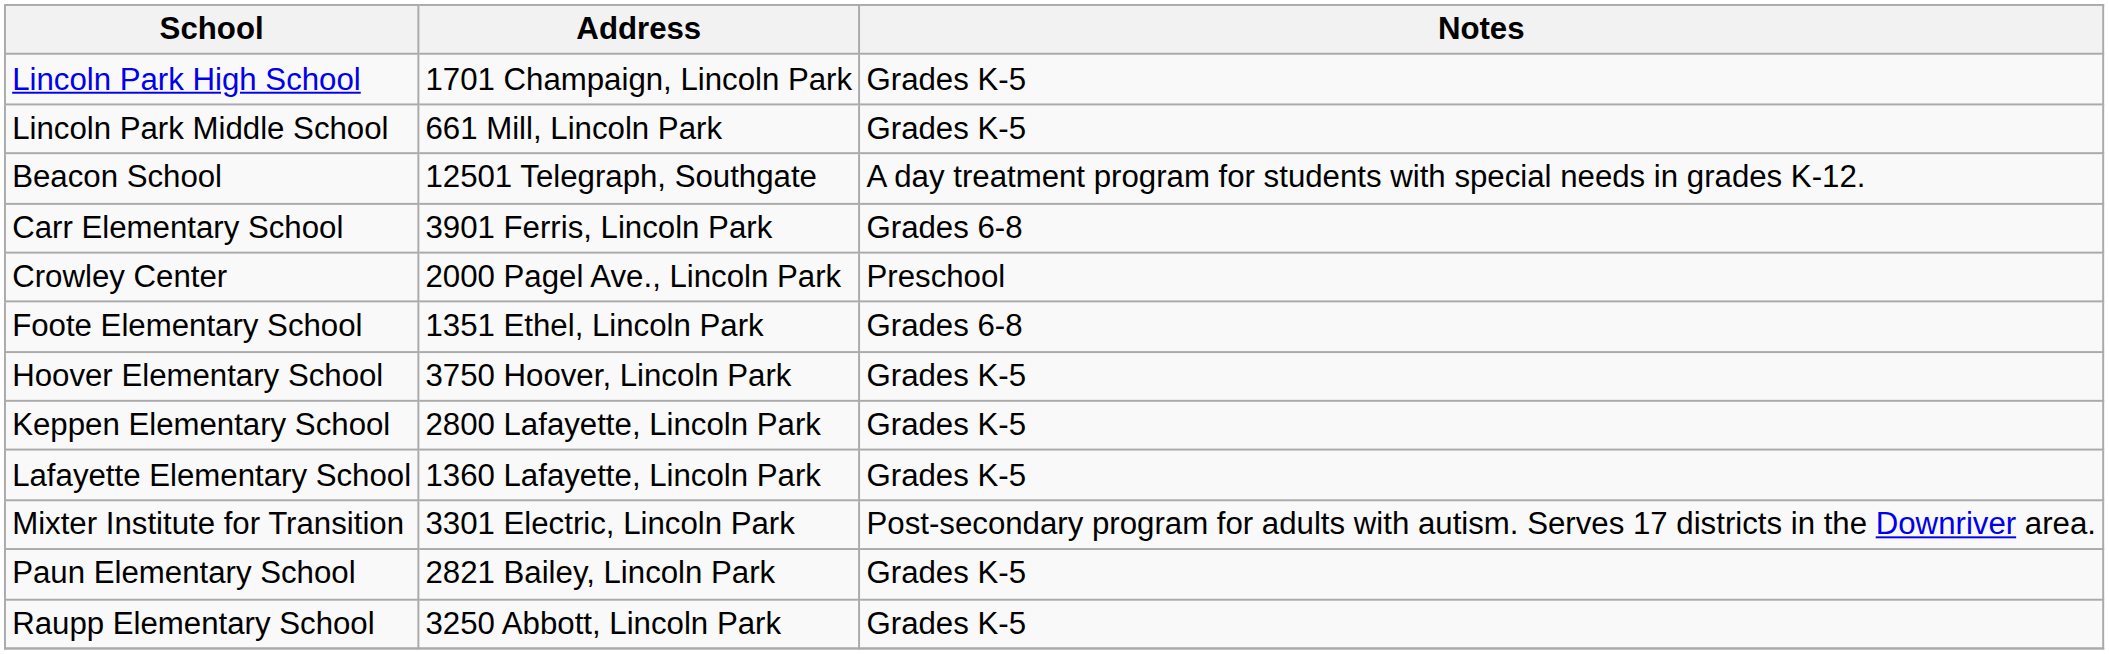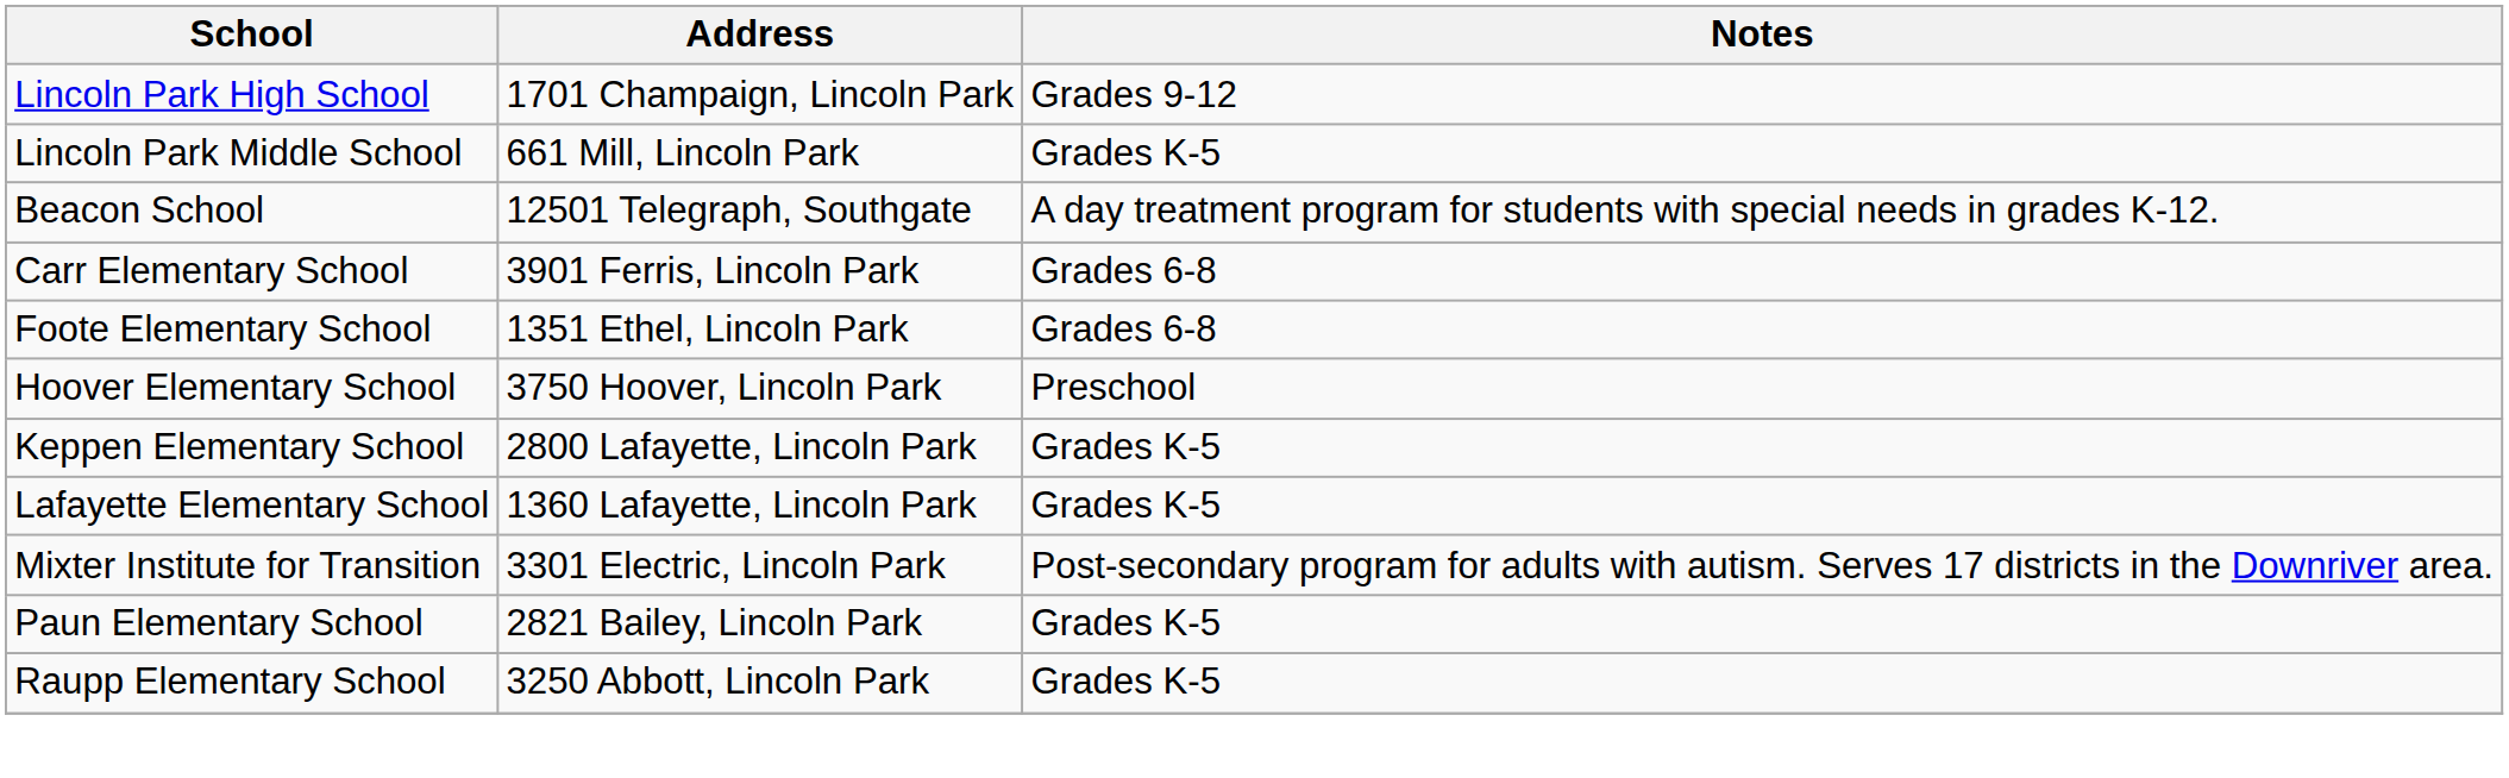 <table class="wikitable">
 <tr>
 <th>School</th>
 <th>Address</th>
 <th>Notes</th>
 </tr>
 <tr>
 <td><a href='#'>Lincoln Park High School</a></td>
 <td>1701 Champaign, Lincoln Park</td>
-<td>Grades K-5</td>
+<td>Grades 9-12</td>
 </tr>
 <tr>
 <td>Lincoln Park Middle School</td>
 <td>661 Mill, Lincoln Park</td>
 <td>Grades K-5</td>
 </tr>
 <tr>
 <td>Beacon School</td>
 <td>12501 Telegraph, Southgate</td>
 <td>A day treatment program for students with special needs in grades K-12.</td>
 </tr>
 <tr>
 <td>Carr Elementary School</td>
 <td>3901 Ferris, Lincoln Park</td>
 <td>Grades 6-8</td>
 </tr>
 <tr>
-<td>Crowley Center</td>
-<td>2000 Pagel Ave., Lincoln Park</td>
-<td>Preschool</td>
-</tr>
-<tr>
 <td>Foote Elementary School</td>
 <td>1351 Ethel, Lincoln Park</td>
 <td>Grades 6-8</td>
 </tr>
 <tr>
 <td>Hoover Elementary School</td>
 <td>3750 Hoover, Lincoln Park</td>
-<td>Grades K-5</td>
+<td>Preschool</td>
 </tr>
 <tr>
 <td>Keppen Elementary School</td>
 <td>2800 Lafayette, Lincoln Park</td>
 <td>Grades K-5</td>
 </tr>
 <tr>
 <td>Lafayette Elementary School</td>
 <td>1360 Lafayette, Lincoln Park</td>
 <td>Grades K-5</td>
 </tr>
 <tr>
 <td>Mixter Institute for Transition</td>
 <td>3301 Electric, Lincoln Park</td>
 <td>Post-secondary program for adults with autism. Serves 17 districts in the <a href='#'>Downriver</a> area.</td>
 </tr>
 <tr>
 <td>Paun Elementary School</td>
 <td>2821 Bailey, Lincoln Park</td>
 <td>Grades K-5</td>
 </tr>
 <tr>
 <td>Raupp Elementary School</td>
 <td>3250 Abbott, Lincoln Park</td>
 <td>Grades K-5</td>
 </tr>
 <tr>
 </tr>
 </table>
